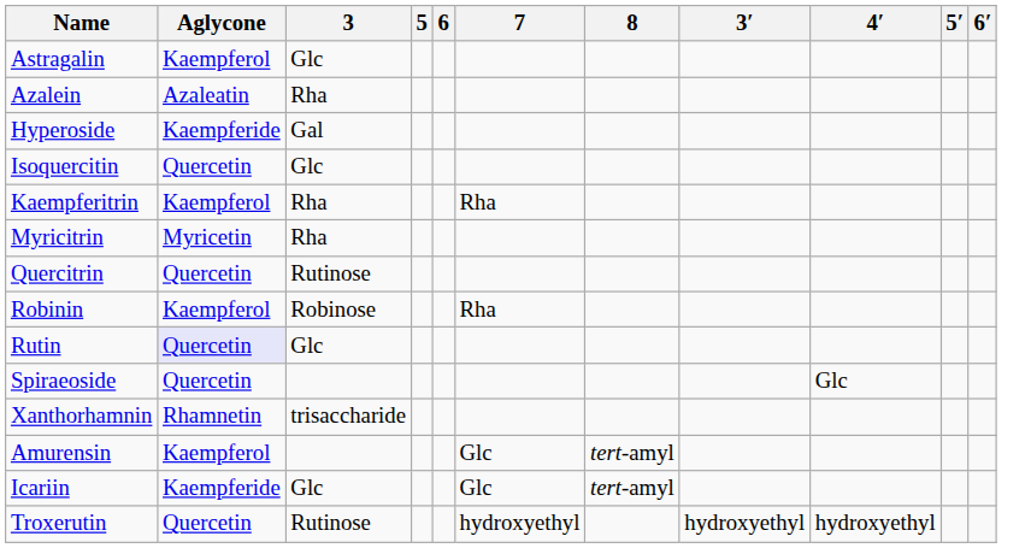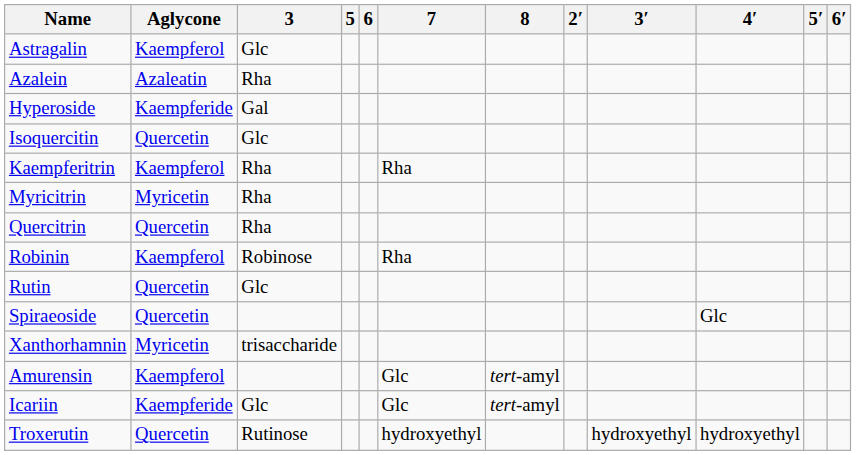 <table class="wikitable sortable">
 <tr>
 <th>Name</th>
 <th>Aglycone</th>
 <th>3</th>
 <th>5</th>
 <th>6</th>
 <th>7</th>
 <th>8</th>
+<th>2′</th>
 <th>3′</th>
 <th>4′</th>
 <th>5′</th>
 <th>6′</th>
 </tr>
 <tr>
 <td><a href='#'>Astragalin</a></td>
 <td><a href='#'>Kaempferol</a></td>
 <td>Glc</td>
+<td></td>
 <td></td>
 <td></td>
 <td></td>
 <td></td>
 <td></td>
 <td></td>
 <td></td>
 <td></td>
 </tr>
 <tr>
 <td><a href='#'>Azalein</a></td>
 <td><a href='#'>Azaleatin</a></td>
 <td>Rha</td>
 <td></td>
 <td></td>
 <td></td>
 <td></td>
 <td></td>
 <td></td>
 <td></td>
 <td></td>
+<td></td>
 </tr>
 <tr>
 <td><a href='#'>Hyperoside</a></td>
 <td><a href='#'>Kaempferide</a></td>
 <td>Gal</td>
+<td></td>
 <td></td>
 <td></td>
 <td></td>
 <td></td>
 <td></td>
 <td></td>
 <td></td>
 <td></td>
 </tr>
 <tr>
 <td><a href='#'>Isoquercitin</a></td>
 <td><a href='#'>Quercetin</a></td>
 <td>Glc</td>
 <td></td>
 <td></td>
 <td></td>
 <td></td>
 <td></td>
 <td></td>
 <td></td>
 <td></td>
+<td></td>
 </tr>
 <tr>
 <td><a href='#'>Kaempferitrin</a></td>
 <td><a href='#'>Kaempferol</a></td>
 <td>Rha</td>
 <td></td>
 <td></td>
 <td>Rha</td>
+<td></td>
 <td></td>
 <td></td>
 <td></td>
 <td></td>
 <td></td>
 </tr>
 <tr>
 <td><a href='#'>Myricitrin</a></td>
 <td><a href='#'>Myricetin</a></td>
 <td>Rha</td>
 <td></td>
 <td></td>
 <td></td>
 <td></td>
 <td></td>
 <td></td>
 <td></td>
 <td></td>
+<td></td>
 </tr>
 <tr>
 <td><a href='#'>Quercitrin</a></td>
 <td><a href='#'>Quercetin</a></td>
-<td>Rutinose</td>
+<td>Rha</td>
+<td></td>
 <td></td>
 <td></td>
 <td></td>
 <td></td>
 <td></td>
 <td></td>
 <td></td>
 <td></td>
 </tr>
 <tr>
 <td><a href='#'>Robinin</a></td>
 <td><a href='#'>Kaempferol</a></td>
 <td>Robinose</td>
 <td></td>
 <td></td>
 <td>Rha</td>
 <td></td>
 <td></td>
 <td></td>
 <td></td>
 <td></td>
+<td></td>
 </tr>
 <tr>
 <td><a href='#'>Rutin</a></td>
-<td style="background: lavender;"><a href='#'>Quercetin</a></td>
+<td><a href='#'>Quercetin</a></td>
 <td>Glc</td>
+<td></td>
 <td></td>
 <td></td>
 <td></td>
 <td></td>
 <td></td>
 <td></td>
 <td></td>
 <td></td>
 </tr>
 <tr>
 <td><a href='#'>Spiraeoside</a></td>
 <td><a href='#'>Quercetin</a></td>
 <td></td>
 <td></td>
 <td></td>
 <td></td>
 <td></td>
 <td></td>
+<td></td>
 <td>Glc</td>
 <td></td>
 <td></td>
 </tr>
 <tr>
 <td><a href='#'>Xanthorhamnin</a></td>
-<td><a href='#'>Rhamnetin</a></td>
+<td><a href='#'>Myricetin</a></td>
 <td>trisaccharide</td>
+<td></td>
 <td></td>
 <td></td>
 <td></td>
 <td></td>
 <td></td>
 <td></td>
 <td></td>
 <td></td>
 </tr>
 <tr>
 <td><a href='#'>Amurensin</a></td>
 <td><a href='#'>Kaempferol</a></td>
 <td></td>
 <td></td>
 <td></td>
 <td>Glc</td>
 <td><em>tert</em>-amyl</td>
 <td></td>
 <td></td>
 <td></td>
 <td></td>
+<td></td>
 </tr>
 <tr>
 <td><a href='#'>Icariin</a></td>
 <td><a href='#'>Kaempferide</a></td>
 <td>Glc</td>
 <td></td>
 <td></td>
 <td>Glc</td>
 <td><em>tert</em>-amyl</td>
 <td></td>
 <td></td>
 <td></td>
 <td></td>
+<td></td>
 </tr>
 <tr>
 <td><a href='#'>Troxerutin</a></td>
 <td><a href='#'>Quercetin</a></td>
 <td>Rutinose</td>
 <td></td>
 <td></td>
 <td>hydroxyethyl</td>
 <td></td>
+<td></td>
 <td>hydroxyethyl</td>
 <td>hydroxyethyl</td>
 <td></td>
 <td></td>
 </tr>
 </table>
